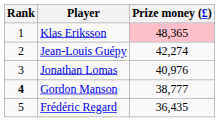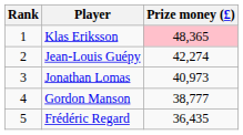 <table class="wikitable">
 <tr>
 <th>Rank</th>
 <th>Player</th>
 <th>Prize money (<a href='#'>£</a>)</th>
 </tr>
 <tr>
 <td align=center>1</td>
 <td> <a href='#'>Klas Eriksson</a></td>
 <td align=center style="background: pink;">48,365</td>
 </tr>
 <tr>
 <td align=center>2</td>
 <td> <a href='#'>Jean-Louis Guépy</a></td>
 <td align=center>42,274</td>
 </tr>
 <tr>
 <td align=center>3</td>
 <td> <a href='#'>Jonathan Lomas</a></td>
-<td align=center>40,976</td>
+<td align=center>40,973</td>
 </tr>
 <tr>
-<td align=center><strong>4</strong></td>
+<td align=center>4</td>
 <td> <a href='#'>Gordon Manson</a></td>
 <td align=center>38,777</td>
 </tr>
 <tr>
 <td align=center>5</td>
 <td> <a href='#'>Frédéric Regard</a></td>
 <td align=center>36,435</td>
 </tr>
 </table>
